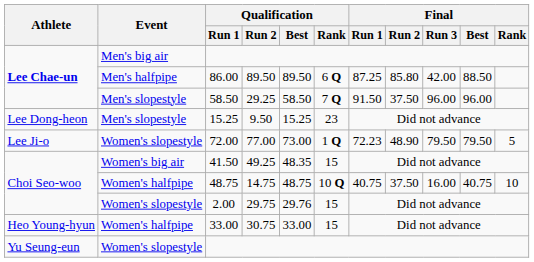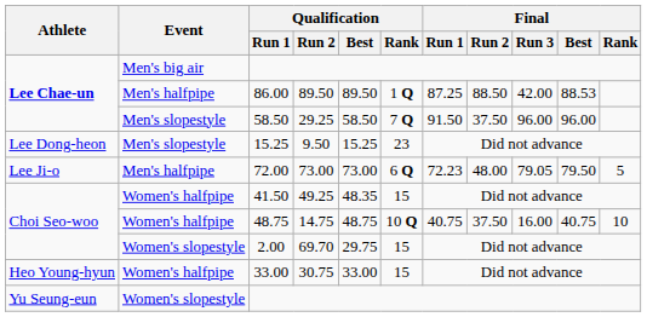 <table class="wikitable" style="font-size:90%">
 <tr>
 <th rowspan=2>Athlete</th>
 <th rowspan=2>Event</th>
 <th colspan=4>Qualification</th>
 <th colspan=5>Final</th>
 </tr>
 <tr style="font-size:95%">
 <th>Run 1</th>
 <th>Run 2</th>
 <th>Best</th>
 <th>Rank</th>
 <th>Run 1</th>
 <th>Run 2</th>
 <th>Run 3</th>
 <th>Best</th>
 <th>Rank</th>
 </tr>
 <tr align=center>
 <td align=left rowspan=3><strong><a href='#'>Lee Chae-un</a></strong></td>
 <td align=left><a href='#'>Men's big air</a></td>
 <td colspan=9></td>
 </tr>
 <tr align=center>
 <td align=left><a href='#'>Men's halfpipe</a></td>
 <td>86.00</td>
 <td>89.50</td>
 <td>89.50</td>
-<td>6 <strong>Q</strong></td>
+<td>1 <strong>Q</strong></td>
 <td>87.25</td>
-<td>85.80</td>
+<td>88.50</td>
 <td>42.00</td>
-<td>88.50</td>
+<td>88.53</td>
 <td></td>
 </tr>
 <tr align=center>
 <td align=left><a href='#'>Men's slopestyle</a></td>
 <td>58.50</td>
 <td>29.25</td>
 <td>58.50</td>
 <td>7 <strong>Q</strong></td>
 <td>91.50</td>
 <td>37.50</td>
 <td>96.00</td>
 <td>96.00</td>
 <td></td>
 </tr>
 <tr align=center>
 <td align=left><a href='#'>Lee Dong-heon</a></td>
 <td align=left><a href='#'>Men's slopestyle</a></td>
 <td>15.25</td>
 <td>9.50</td>
 <td>15.25</td>
 <td>23</td>
 <td colspan=5>Did not advance</td>
 </tr>
 <tr align=center>
 <td align=left><a href='#'>Lee Ji-o</a></td>
-<td align=left><a href='#'>Women's slopestyle</a></td>
+<td align=left><a href='#'>Men's halfpipe</a></td>
 <td>72.00</td>
-<td>77.00</td>
 <td>73.00</td>
-<td>1 <strong>Q</strong></td>
+<td>73.00</td>
+<td>6 <strong>Q</strong></td>
 <td>72.23</td>
-<td>48.90</td>
-<td>79.50</td>
+<td>48.00</td>
+<td>79.05</td>
 <td>79.50</td>
 <td>5</td>
 </tr>
 <tr align=center>
 <td align=left rowspan=3><a href='#'>Choi Seo-woo</a></td>
-<td align=left><a href='#'>Women's big air</a></td>
+<td align=left><a href='#'>Women's halfpipe</a></td>
 <td>41.50</td>
 <td>49.25</td>
 <td>48.35</td>
 <td>15</td>
 <td colspan=5>Did not advance</td>
 </tr>
 <tr align=center>
 <td align=left><a href='#'>Women's halfpipe</a></td>
 <td>48.75</td>
 <td>14.75</td>
 <td>48.75</td>
 <td>10 <strong>Q</strong></td>
 <td>40.75</td>
 <td>37.50</td>
 <td>16.00</td>
 <td>40.75</td>
 <td>10</td>
 </tr>
 <tr align=center>
 <td align=left><a href='#'>Women's slopestyle</a></td>
 <td>2.00</td>
+<td>69.70</td>
 <td>29.75</td>
-<td>29.76</td>
 <td>15</td>
 <td colspan=5>Did not advance</td>
 </tr>
 <tr align=center>
 <td align=left><a href='#'>Heo Young-hyun</a></td>
 <td align=left><a href='#'>Women's halfpipe</a></td>
 <td>33.00</td>
 <td>30.75</td>
 <td>33.00</td>
 <td>15</td>
 <td colspan=5>Did not advance</td>
 </tr>
 <tr align=center>
 <td align=left><a href='#'>Yu Seung-eun</a></td>
 <td align=left><a href='#'>Women's slopestyle</a></td>
 <td colspan=9></td>
 </tr>
 </table>
